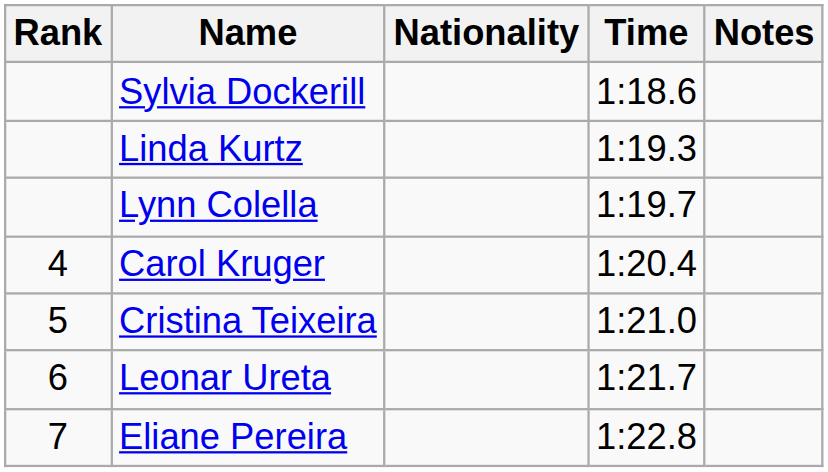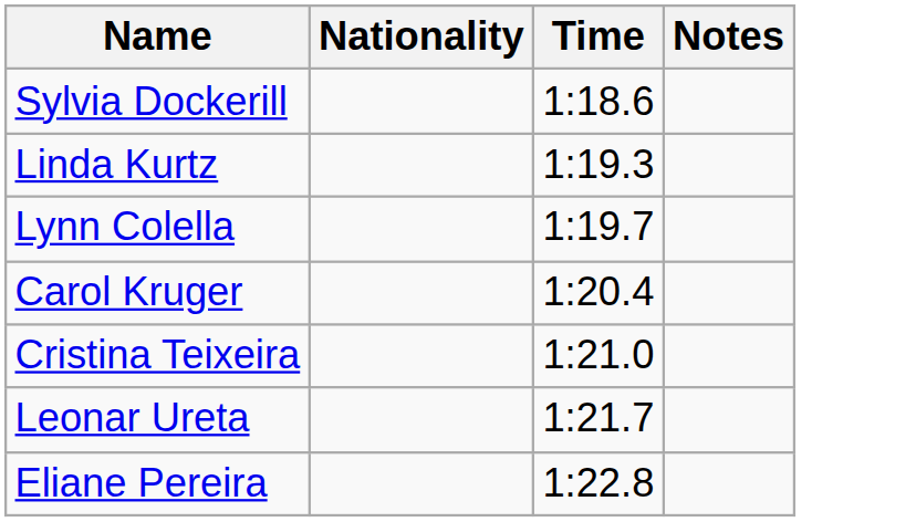 <table class="wikitable sortable" style="text-align:center">
 <tr>
-<th>Rank</th>
 <th>Name</th>
 <th>Nationality</th>
 <th>Time</th>
 <th>Notes</th>
 </tr>
 <tr>
-<td></td>
 <td align=left><a href='#'>Sylvia Dockerill</a></td>
 <td align=left></td>
 <td>1:18.6</td>
 <td></td>
 </tr>
 <tr>
-<td></td>
 <td align=left><a href='#'>Linda Kurtz</a></td>
 <td align=left></td>
 <td>1:19.3</td>
 <td></td>
 </tr>
 <tr>
-<td></td>
 <td align=left><a href='#'>Lynn Colella</a></td>
 <td align=left></td>
 <td>1:19.7</td>
 <td></td>
 </tr>
 <tr>
-<td>4</td>
 <td align=left><a href='#'>Carol Kruger</a></td>
 <td align=left></td>
 <td>1:20.4</td>
 <td></td>
 </tr>
 <tr>
-<td>5</td>
 <td align=left><a href='#'>Cristina Teixeira</a></td>
 <td align=left></td>
 <td>1:21.0</td>
 <td></td>
 </tr>
 <tr>
-<td>6</td>
 <td align=left><a href='#'>Leonar Ureta</a></td>
 <td align=left></td>
 <td>1:21.7</td>
 <td></td>
 </tr>
 <tr>
-<td>7</td>
 <td align=left><a href='#'>Eliane Pereira</a></td>
 <td align=left></td>
 <td>1:22.8</td>
 <td></td>
 </tr>
 </table>
